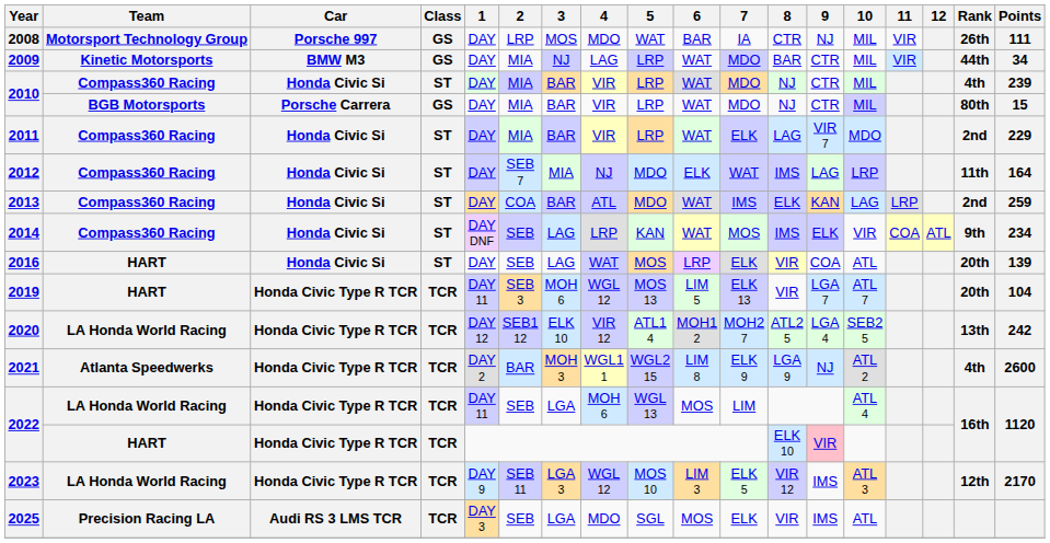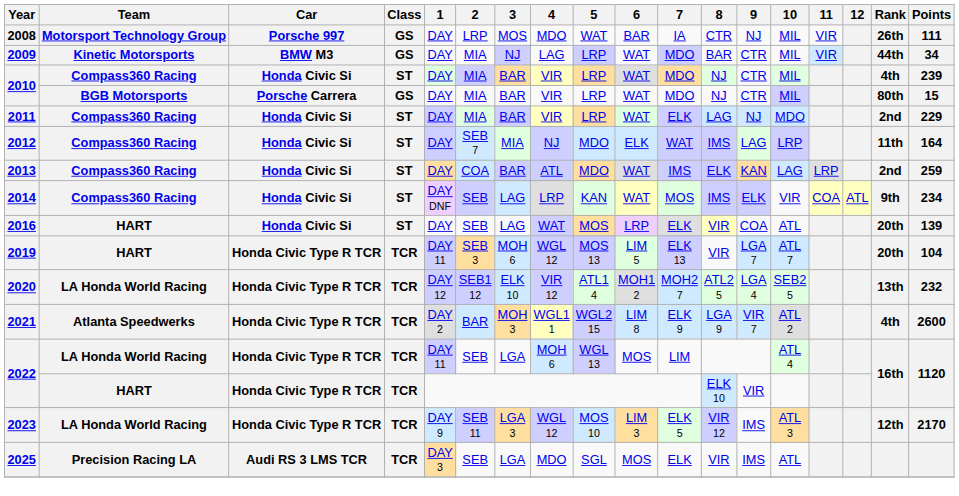 <table class="wikitable" style="text-align:center; font-size:90%">
 <tr>
 <th>Year</th>
 <th>Team</th>
 <th>Car</th>
 <th>Class</th>
 <th>1</th>
 <th>2</th>
 <th>3</th>
 <th>4</th>
 <th>5</th>
 <th>6</th>
 <th>7</th>
 <th>8</th>
 <th>9</th>
 <th>10</th>
 <th>11</th>
 <th>12</th>
 <th>Rank</th>
 <th>Points</th>
 </tr>
 <tr>
 <th>2008</th>
 <th style="white-space: nowrap;"><a href='#'>Motorsport Technology Group</a></th>
 <th style="white-space: nowrap;"><a href='#'>Porsche 997</a></th>
 <th style="white-space: nowrap;">GS</th>
 <td style="background:#;"><a href='#'>DAY</a></td>
 <td style="background:#;"><a href='#'>LRP</a></td>
 <td style="background:#;"><a href='#'>MOS</a></td>
 <td style="background:#;"><a href='#'>MDO</a></td>
 <td style="background:#;"><a href='#'>WAT</a></td>
 <td style="background:#;"><a href='#'>BAR</a></td>
 <td style="background:#;"><a href='#'>IA</a></td>
 <td style="background:#;"><a href='#'>CTR</a></td>
 <td style="background:#;"><a href='#'>NJ</a></td>
 <td style="background:#;"><a href='#'>MIL</a></td>
 <td style="background:#;"><a href='#'>VIR</a></td>
 <th></th>
 <th>26th</th>
 <th>111</th>
 </tr>
 <tr>
 <th><a href='#'>2009</a></th>
 <th><a href='#'>Kinetic Motorsports</a></th>
 <th><a href='#'>BMW</a> M3</th>
 <th>GS</th>
 <td style="background:#;"><a href='#'>DAY</a></td>
 <td style="background:#;"><a href='#'>MIA</a></td>
 <td style="background:#CFCFFF;"><a href='#'>NJ</a> <br></td>
 <td style="background:#;"><a href='#'>LAG</a></td>
 <td style="background:#CFCFFF;"><a href='#'>LRP</a> <br></td>
 <td style="background:#;"><a href='#'>WAT</a></td>
 <td style="background:#CFCFFF;"><a href='#'>MDO</a> <br></td>
 <td style="background:#;"><a href='#'>BAR</a></td>
 <td style="background:#;"><a href='#'>CTR</a></td>
 <td style="background:#;"><a href='#'>MIL</a></td>
 <td style="background:#CFEAFF;"><a href='#'>VIR</a> <br></td>
 <th></th>
 <th>44th</th>
 <th>34</th>
 </tr>
 <tr>
 <th rowspan=2><a href='#'>2010</a></th>
 <th><a href='#'>Compass360 Racing</a></th>
 <th><a href='#'>Honda</a> Civic Si</th>
 <th>ST</th>
 <td style="background:#DFFFDF;"><a href='#'>DAY</a> <br></td>
 <td style="background:#CFCFFF;"><a href='#'>MIA</a> <br></td>
 <td style="background:#FFDF9F;"><a href='#'>BAR</a> <br></td>
 <td style="background:#FFFFBF;"><a href='#'>VIR</a> <br></td>
 <td style="background:#FFDF9F;"><a href='#'>LRP</a> <br></td>
 <td style="background:#DFDFDF;"><a href='#'>WAT</a> <br></td>
 <td style="background:#FFDF9F;"><a href='#'>MDO</a> <br></td>
 <td style="background:#DFFFDF;"><a href='#'>NJ</a> <br></td>
 <td style="background:#;"><a href='#'>CTR</a></td>
 <td style="background:#DFFFDF;"><a href='#'>MIL</a> <br></td>
 <th></th>
 <th></th>
 <th>4th</th>
 <th>239</th>
 </tr>
 <tr>
 <th><a href='#'>BGB Motorsports</a></th>
 <th><a href='#'>Porsche</a> Carrera</th>
 <th>GS</th>
 <td style="background:#;"><a href='#'>DAY</a></td>
 <td style="background:#;"><a href='#'>MIA</a></td>
 <td style="background:#;"><a href='#'>BAR</a></td>
 <td style="background:#;"><a href='#'>VIR</a></td>
 <td style="background:#;"><a href='#'>LRP</a></td>
 <td style="background:#;"><a href='#'>WAT</a></td>
 <td style="background:#;"><a href='#'>MDO</a></td>
 <td style="background:#;"><a href='#'>NJ</a></td>
 <td style="background:#;"><a href='#'>CTR</a></td>
 <td style="background:#CFCFFF;"><a href='#'>MIL</a> <br></td>
 <th></th>
 <th></th>
 <th>80th</th>
 <th>15</th>
 </tr>
 <tr>
 <th><a href='#'>2011</a></th>
 <th><a href='#'>Compass360 Racing</a></th>
 <th><a href='#'>Honda</a> Civic Si</th>
 <th>ST</th>
 <td style="background:#CFCFFF;"><a href='#'>DAY</a> <br></td>
 <td style="background:#DFFFDF;"><a href='#'>MIA</a> <br></td>
 <td style="background:#CFCFFF;"><a href='#'>BAR</a> <br></td>
 <td style="background:#FFFFBF;"><a href='#'>VIR</a> <br></td>
 <td style="background:#FFDF9F;"><a href='#'>LRP</a> <br></td>
 <td style="background:#DFFFDF;"><a href='#'>WAT</a> <br></td>
 <td style="background:#CFCFFF;"><a href='#'>ELK</a> <br></td>
 <td style="background:#CFEAFF;"><a href='#'>LAG</a> <br></td>
-<td style="background:#CFEAFF;"><a href='#'>VIR</a> <br><small>7</small></td>
+<td style="background:#CFEAFF;"><a href='#'>NJ</a> <br></td>
 <td style="background:#CFEAFF;"><a href='#'>MDO</a> <br></td>
 <th></th>
 <th></th>
 <th>2nd</th>
 <th>229</th>
 </tr>
 <tr>
 <th><a href='#'>2012</a></th>
 <th><a href='#'>Compass360 Racing</a></th>
 <th><a href='#'>Honda</a> Civic Si</th>
 <th>ST</th>
 <td style="background:#CFCFFF;"><a href='#'>DAY</a> <br></td>
 <td style="background:#CFEAFF;"><a href='#'>SEB</a> <br><small>7</small></td>
 <td style="background:#DFFFDF;"><a href='#'>MIA</a> <br></td>
 <td style="background:#CFCFFF;"><a href='#'>NJ</a> <br></td>
 <td style="background:#CFEAFF;"><a href='#'>MDO</a> <br></td>
 <td style="background:#CFEAFF;"><a href='#'>ELK</a> <br></td>
 <td style="background:#CFCFFF;"><a href='#'>WAT</a> <br></td>
 <td style="background:#CFCFFF;"><a href='#'>IMS</a> <br></td>
 <td style="background:#DFFFDF;"><a href='#'>LAG</a> <br></td>
 <td style="background:#CFCFFF;"><a href='#'>LRP</a> <br></td>
 <th></th>
 <th></th>
 <th>11th</th>
 <th>164</th>
 </tr>
 <tr>
 <th><a href='#'>2013</a></th>
 <th><a href='#'>Compass360 Racing</a></th>
 <th><a href='#'>Honda</a> Civic Si</th>
 <th>ST</th>
 <td style="background:#FFDF9F;"><a href='#'>DAY</a> <br></td>
 <td style="background:#CFEAFF;"><a href='#'>COA</a> <br></td>
 <td style="background:#CFCFFF;"><a href='#'>BAR</a> <br></td>
 <td style="background:#CFCFFF;"><a href='#'>ATL</a> <br></td>
 <td style="background:#FFDF9F;"><a href='#'>MDO</a> <br></td>
 <td style="background:#DFDFDF;"><a href='#'>WAT</a> <br></td>
 <td style="background:#CFCFFF;"><a href='#'>IMS</a> <br></td>
 <td style="background:#CFCFFF;"><a href='#'>ELK</a> <br></td>
 <td style="background:#FFDF9F;"><a href='#'>KAN</a> <br></td>
 <td style="background:#CFEAFF;"><a href='#'>LAG</a> <br></td>
 <td style="background:#DFDFDF;"><a href='#'>LRP</a></td>
 <th></th>
 <th>2nd</th>
 <th>259</th>
 </tr>
 <tr>
 <th><a href='#'>2014</a></th>
 <th><a href='#'>Compass360 Racing</a></th>
 <th><a href='#'>Honda</a> Civic Si</th>
 <th>ST</th>
 <td style="background:#EFCFFF;"><a href='#'>DAY</a> <br><small>DNF</small></td>
 <td style="background:#CFCFFF;"><a href='#'>SEB</a> <br></td>
 <td style="background:#CFEAFF;"><a href='#'>LAG</a> <br></td>
 <td style="background:#DFDFDF;"><a href='#'>LRP</a> <br></td>
 <td style="background:#DFFFDF;"><a href='#'>KAN</a> <br></td>
 <td style="background:#FFFFBF;"><a href='#'>WAT</a> <br></td>
 <td style="background:#DFFFDF;"><a href='#'>MOS</a> <br></td>
 <td style="background:#CFCFFF;"><a href='#'>IMS</a> <br></td>
 <td style="background:#CFCFFF;"><a href='#'>ELK</a> <br></td>
 <td style="background:#;"><a href='#'>VIR</a></td>
 <td style="background:#FFFFBF;"><a href='#'>COA</a> <br></td>
 <td style="background:#FFFFBF;"><a href='#'>ATL</a> <br></td>
 <th>9th</th>
 <th>234</th>
 </tr>
 <tr>
 <th><a href='#'>2016</a></th>
 <th>HART</th>
 <th><a href='#'>Honda</a> Civic Si</th>
 <th>ST</th>
 <td style="background:#;"><a href='#'>DAY</a></td>
 <td style="background:#;"><a href='#'>SEB</a></td>
 <td style="background:#;"><a href='#'>LAG</a></td>
 <td style="background:#CFCFFF;"><a href='#'>WAT</a> <br></td>
 <td style="background:#FFDF9F;"><a href='#'>MOS</a> <br></td>
 <td style="background:#EFCFFF;"><a href='#'>LRP</a> <br></td>
 <td style="background:#DFDFDF;"><a href='#'>ELK</a> <br></td>
 <td style="background:#FFFFBF;"><a href='#'>VIR</a> <br></td>
 <td style="background:#;"><a href='#'>COA</a></td>
 <td style="background:#;"><a href='#'>ATL</a></td>
 <th></th>
 <th></th>
 <th>20th</th>
 <th>139</th>
 </tr>
 <tr>
 <th><a href='#'>2019</a></th>
 <th>HART</th>
 <th>Honda Civic Type R TCR</th>
 <th>TCR</th>
 <td style="background:#CFCFFF;"><a href='#'>DAY</a> <br><small>11</small></td>
 <td style="background:#FFDF9F;"><a href='#'>SEB</a> <br><small>3</small></td>
 <td style="background:#CFEAFF;"><a href='#'>MOH</a> <br><small>6</small></td>
 <td style="background:#CFCFFF;"><a href='#'>WGL</a> <br><small>12</small></td>
 <td style="background:#CFCFFF;"><a href='#'>MOS</a> <br><small>13</small></td>
 <td style="background:#DFFFDF;"><a href='#'>LIM</a> <br><small>5</small></td>
 <td style="background:#CFCFFF;"><a href='#'>ELK</a> <br><small>13</small></td>
 <td><a href='#'>VIR</a></td>
 <td style="background:#CFEAFF;"><a href='#'>LGA</a> <br><small>7</small></td>
 <td style="background:#CFEAFF;"><a href='#'>ATL</a> <br><small>7</small></td>
 <th></th>
 <th></th>
 <th>20th</th>
 <th>104</th>
 </tr>
 <tr>
 <th><a href='#'>2020</a></th>
 <th>LA Honda World Racing</th>
 <th>Honda Civic Type R TCR</th>
 <th>TCR</th>
 <td style="background:#CFCFFF;"><a href='#'>DAY</a> <br><small>12</small></td>
 <td style="background:#CFCFFF;"><a href='#'>SEB1</a> <br><small>12</small></td>
 <td style="background:#CFEAFF;"><a href='#'>ELK</a> <br><small>10</small></td>
 <td style="background:#CFCFFF;"><a href='#'>VIR</a> <br><small>12</small></td>
 <td style="background:#DFFFDF;"><a href='#'>ATL1</a> <br><small>4</small></td>
 <td style="background:#DFDFDF;"><a href='#'>MOH1</a> <br><small>2</small></td>
 <td style="background:#CFEAFF;"><a href='#'>MOH2</a> <br><small>7</small></td>
 <td style="background:#DFFFDF;"><a href='#'>ATL2</a> <br><small>5</small></td>
 <td style="background:#DFFFDF;"><a href='#'>LGA</a> <br><small>4</small></td>
 <td style="background:#DFFFDF;"><a href='#'>SEB2</a> <br><small>5</small></td>
 <th></th>
 <th></th>
 <th>13th</th>
-<th>242</th>
+<th>232</th>
 </tr>
 <tr>
 <th><a href='#'>2021</a></th>
 <th>Atlanta Speedwerks</th>
 <th>Honda Civic Type R TCR</th>
 <th>TCR</th>
 <td style="background:#DFDFDF;"><a href='#'>DAY</a> <br><small>2</small></td>
 <td style="background:#CFEAFF;"><a href='#'>BAR</a> <br></td>
 <td style="background:#FFDF9F;"><a href='#'>MOH</a> <br><small>3</small></td>
 <td style="background:#FFFFBF;"><a href='#'>WGL1</a> <br><small>1</small></td>
 <td style="background:#CFCFFF;"><a href='#'>WGL2</a> <br><small>15</small></td>
 <td style="background:#CFEAFF;"><a href='#'>LIM</a> <br><small>8</small></td>
 <td style="background:#CFEAFF;"><a href='#'>ELK</a> <br><small>9</small></td>
 <td style="background:#CFEAFF;"><a href='#'>LGA</a> <br><small>9</small></td>
-<td style="background:#CFEAFF;"><a href='#'>NJ</a> <br></td>
+<td style="background:#CFEAFF;"><a href='#'>VIR</a> <br><small>7</small></td>
 <td style="background:#DFDFDF;"><a href='#'>ATL</a> <br><small>2</small></td>
 <th></th>
 <th></th>
 <th>4th</th>
 <th>2600</th>
 </tr>
 <tr>
 <th rowspan="2"><a href='#'>2022</a></th>
 <th>LA Honda World Racing</th>
 <th>Honda Civic Type R TCR</th>
 <th>TCR</th>
 <td style="background:#CFCFFF;"><a href='#'>DAY</a> <br><small>11</small></td>
 <td><a href='#'>SEB</a></td>
 <td><a href='#'>LGA</a></td>
 <td style="background:#CFEAFF;"><a href='#'>MOH</a> <br><small>6</small></td>
 <td style="background:#CFCFFF;"><a href='#'>WGL</a> <br><small>13</small></td>
 <td><a href='#'>MOS</a></td>
 <td><a href='#'>LIM</a></td>
 <td colspan="2"></td>
 <td style="background:#DFFFDF;"><a href='#'>ATL</a> <br><small>4</small></td>
 <th></th>
 <th></th>
 <th rowspan="2">16th</th>
 <th rowspan="2">1120</th>
 </tr>
 <tr>
 <th>HART</th>
 <th>Honda Civic Type R TCR</th>
 <th>TCR</th>
 <td colspan="7"></td>
 <td style="background:#CFEAFF;"><a href='#'>ELK</a> <br><small>10</small></td>
-<td style="background: pink;"><a href='#'>VIR</a></td>
+<td><a href='#'>VIR</a></td>
 <td></td>
 <th></th>
 <th></th>
 </tr>
 <tr>
 <th><a href='#'>2023</a></th>
 <th>LA Honda World Racing</th>
 <th style="white-space: nowrap;">Honda Civic Type R TCR</th>
 <th>TCR</th>
 <td style="background:#CFEAFF;"><a href='#'>DAY</a> <br><small>9</small></td>
 <td style="background:#CFCFFF;"><a href='#'>SEB</a> <br><small>11</small></td>
 <td style="background:#FFDF9F;"><a href='#'>LGA</a> <br><small>3</small></td>
 <td style="background:#CFCFFF;"><a href='#'>WGL</a> <br><small>12</small></td>
 <td style="background:#CFEAFF;"><a href='#'>MOS</a> <br><small>10</small></td>
 <td style="background:#FFDF9F;"><a href='#'>LIM</a> <br><small>3</small></td>
 <td style="background:#DFFFDF;"><a href='#'>ELK</a> <br><small>5</small></td>
 <td style="background:#CFCFFF;"><a href='#'>VIR</a> <br><small>12</small></td>
 <td><a href='#'>IMS</a></td>
 <td style="background:#FFDF9F;"><a href='#'>ATL</a> <br><small>3</small></td>
 <th></th>
 <th></th>
 <th>12th</th>
 <th>2170</th>
 </tr>
 <tr>
 <th><a href='#'>2025</a></th>
 <th>Precision Racing LA</th>
 <th>Audi RS 3 LMS TCR</th>
 <th>TCR</th>
 <td style="background:#FFDF9F;"><a href='#'>DAY</a> <br><small>3</small></td>
 <td><a href='#'>SEB</a> <br><small></small></td>
 <td><a href='#'>LGA</a> <br><small></small></td>
 <td><a href='#'>MDO</a> <br><small></small></td>
 <td><a href='#'>SGL</a> <br><small></small></td>
 <td><a href='#'>MOS</a> <br><small></small></td>
 <td><a href='#'>ELK</a> <br><small></small></td>
 <td><a href='#'>VIR</a> <br><small></small></td>
 <td><a href='#'>IMS</a> <br><small></small></td>
 <td><a href='#'>ATL</a> <br><small></small></td>
 <th></th>
 <th></th>
 <th></th>
 <th></th>
 </tr>
 <tr>
 </tr>
 </table>
